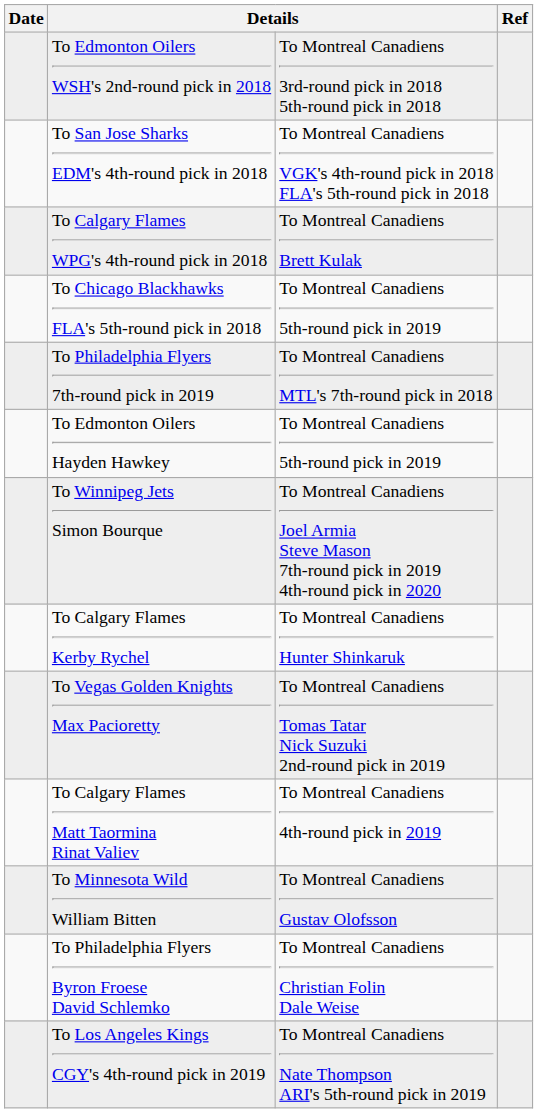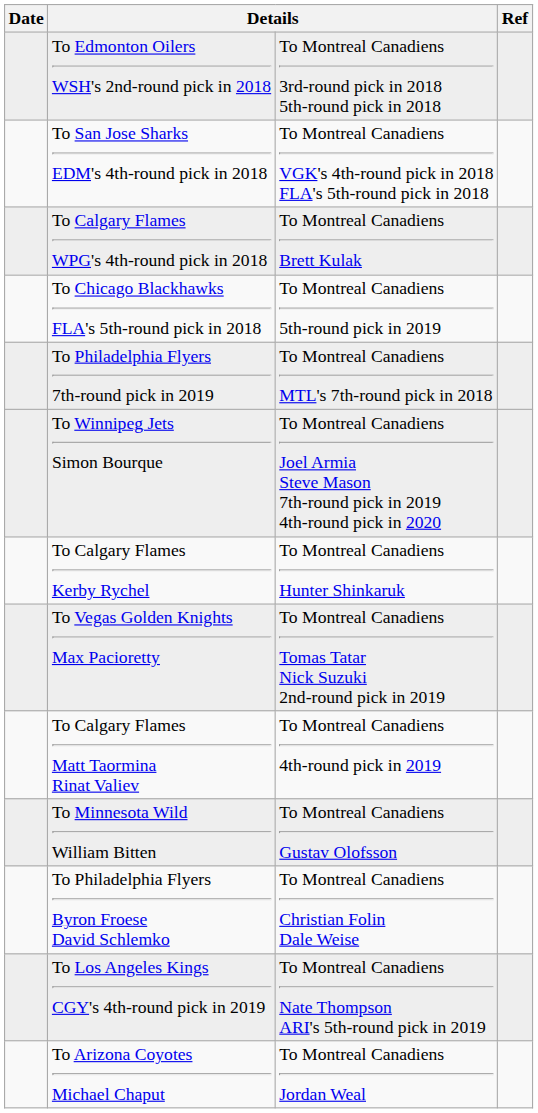 <table class="wikitable">
 <tr>
 <th>Date</th>
 <th colspan="2">Details</th>
 <th>Ref</th>
 </tr>
 <tr style="background:#eee;">
 <td></td>
 <td valign="top">To <a href='#'>Edmonton Oilers</a><hr><a href='#'>WSH</a>'s 2nd-round pick in <a href='#'>2018</a></td>
 <td valign="top">To Montreal Canadiens<hr>3rd-round pick in 2018<br>5th-round pick in 2018</td>
 <td></td>
 </tr>
 <tr>
 <td></td>
 <td valign="top">To <a href='#'>San Jose Sharks</a><hr><a href='#'>EDM</a>'s 4th-round pick in 2018</td>
 <td valign="top">To Montreal Canadiens<hr><a href='#'>VGK</a>'s 4th-round pick in 2018<br><a href='#'>FLA</a>'s 5th-round pick in 2018</td>
 <td></td>
 </tr>
 <tr style="background:#eee;">
 <td></td>
 <td valign="top">To <a href='#'>Calgary Flames</a><hr><a href='#'>WPG</a>'s 4th-round pick in 2018</td>
 <td valign="top">To Montreal Canadiens<hr><a href='#'>Brett Kulak</a></td>
 <td></td>
 </tr>
 <tr>
 <td></td>
 <td valign="top">To <a href='#'>Chicago Blackhawks</a><hr><a href='#'>FLA</a>'s 5th-round pick in 2018</td>
 <td valign="top">To Montreal Canadiens<hr>5th-round pick in 2019</td>
 <td></td>
 </tr>
 <tr style="background:#eee;">
 <td></td>
 <td valign="top">To <a href='#'>Philadelphia Flyers</a><hr>7th-round pick in 2019</td>
 <td valign="top">To Montreal Canadiens<hr><a href='#'>MTL</a>'s 7th-round pick in 2018</td>
-<td></td>
-</tr>
-<tr>
-<td></td>
-<td valign="top">To Edmonton Oilers<hr>Hayden Hawkey</td>
-<td valign="top">To Montreal Canadiens<hr>5th-round pick in 2019</td>
 <td></td>
 </tr>
 <tr style="background:#eee;">
 <td></td>
 <td valign="top">To <a href='#'>Winnipeg Jets</a><hr>Simon Bourque</td>
 <td valign="top">To Montreal Canadiens<hr><a href='#'>Joel Armia</a><br><a href='#'>Steve Mason</a><br>7th-round pick in 2019<br>4th-round pick in <a href='#'>2020</a></td>
 <td></td>
 </tr>
 <tr>
 <td></td>
 <td valign="top">To Calgary Flames<hr><a href='#'>Kerby Rychel</a></td>
 <td valign="top">To Montreal Canadiens<hr><a href='#'>Hunter Shinkaruk</a></td>
 <td></td>
 </tr>
 <tr style="background:#eee;">
 <td></td>
 <td valign="top">To <a href='#'>Vegas Golden Knights</a><hr><a href='#'>Max Pacioretty</a></td>
 <td valign="top">To Montreal Canadiens<hr><a href='#'>Tomas Tatar</a><br><a href='#'>Nick Suzuki</a><br>2nd-round pick in 2019</td>
 <td></td>
 </tr>
 <tr>
 <td></td>
 <td valign="top">To Calgary Flames<hr><a href='#'>Matt Taormina</a><br><a href='#'>Rinat Valiev</a></td>
 <td valign="top">To Montreal Canadiens<hr>4th-round pick in <a href='#'>2019</a></td>
 <td></td>
 </tr>
 <tr style="background:#eee;">
 <td></td>
 <td valign="top">To <a href='#'>Minnesota Wild</a><hr>William Bitten</td>
 <td valign="top">To Montreal Canadiens<hr><a href='#'>Gustav Olofsson</a></td>
 <td></td>
 </tr>
 <tr>
 <td></td>
 <td valign="top">To Philadelphia Flyers<hr><a href='#'>Byron Froese</a><br><a href='#'>David Schlemko</a></td>
 <td valign="top">To Montreal Canadiens<hr><a href='#'>Christian Folin</a><br><a href='#'>Dale Weise</a></td>
 <td></td>
 </tr>
 <tr style="background:#eee;">
 <td></td>
 <td valign="top">To <a href='#'>Los Angeles Kings</a><hr><a href='#'>CGY</a>'s 4th-round pick in 2019</td>
 <td valign="top">To Montreal Canadiens<hr><a href='#'>Nate Thompson</a><br><a href='#'>ARI</a>'s 5th-round pick in 2019</td>
 <td></td>
 </tr>
+<tr>
+<td></td>
+<td valign="top">To <a href='#'>Arizona Coyotes</a><hr><a href='#'>Michael Chaput</a></td>
+<td valign="top">To Montreal Canadiens<hr><a href='#'>Jordan Weal</a></td>
+<td></td>
+</tr>
 </table>
